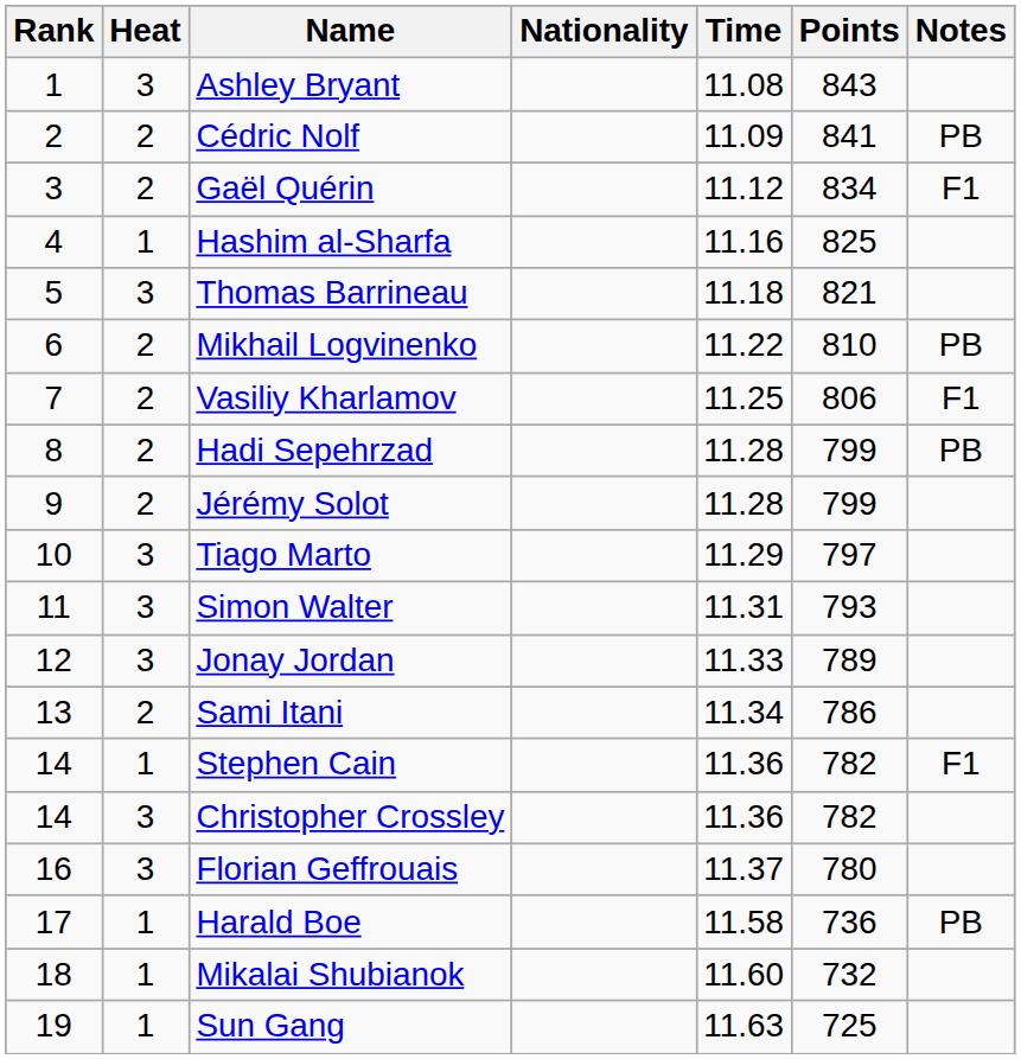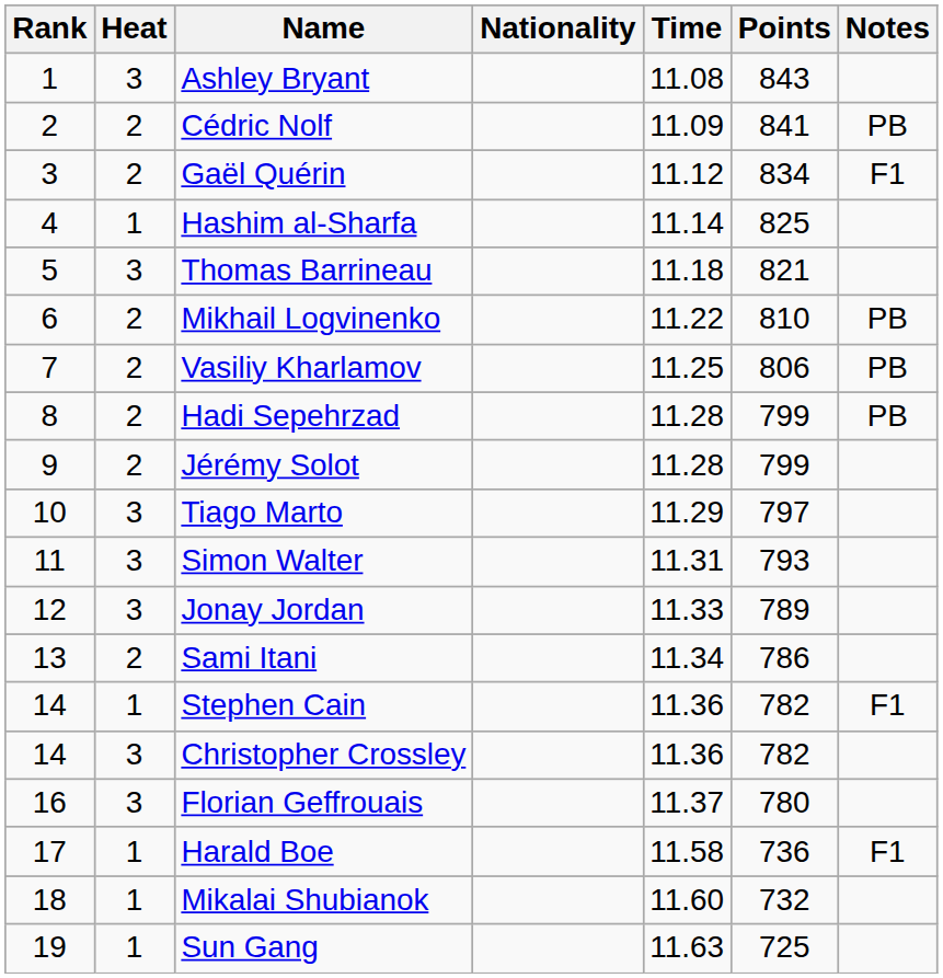 <table class="wikitable sortable" style="text-align:center">
 <tr>
 <th>Rank</th>
 <th>Heat</th>
 <th>Name</th>
 <th>Nationality</th>
 <th>Time</th>
 <th>Points</th>
 <th>Notes</th>
 </tr>
 <tr>
 <td>1</td>
 <td>3</td>
 <td align="left"><a href='#'>Ashley Bryant</a></td>
 <td align=left></td>
 <td>11.08</td>
 <td>843</td>
 <td></td>
 </tr>
 <tr>
 <td>2</td>
 <td>2</td>
 <td align="left"><a href='#'>Cédric Nolf</a></td>
 <td align=left></td>
 <td>11.09</td>
 <td>841</td>
 <td>PB</td>
 </tr>
 <tr>
 <td>3</td>
 <td>2</td>
 <td align="left"><a href='#'>Gaël Quérin</a></td>
 <td align=left></td>
 <td>11.12</td>
 <td>834</td>
 <td>F1</td>
 </tr>
 <tr>
 <td>4</td>
 <td>1</td>
 <td align="left"><a href='#'>Hashim al-Sharfa</a></td>
 <td align=left></td>
-<td>11.16</td>
+<td>11.14</td>
 <td>825</td>
 <td></td>
 </tr>
 <tr>
 <td>5</td>
 <td>3</td>
 <td align="left"><a href='#'>Thomas Barrineau</a></td>
 <td align=left></td>
 <td>11.18</td>
 <td>821</td>
 <td></td>
 </tr>
 <tr>
 <td>6</td>
 <td>2</td>
 <td align="left"><a href='#'>Mikhail Logvinenko</a></td>
 <td align=left></td>
 <td>11.22</td>
 <td>810</td>
 <td>PB</td>
 </tr>
 <tr>
 <td>7</td>
 <td>2</td>
 <td align="left"><a href='#'>Vasiliy Kharlamov</a></td>
 <td align=left></td>
 <td>11.25</td>
 <td>806</td>
-<td>F1</td>
+<td>PB</td>
 </tr>
 <tr>
 <td>8</td>
 <td>2</td>
 <td align="left"><a href='#'>Hadi Sepehrzad</a></td>
 <td align=left></td>
 <td>11.28</td>
 <td>799</td>
 <td>PB</td>
 </tr>
 <tr>
 <td>9</td>
 <td>2</td>
 <td align="left"><a href='#'>Jérémy Solot</a></td>
 <td align=left></td>
 <td>11.28</td>
 <td>799</td>
 <td></td>
 </tr>
 <tr>
 <td>10</td>
 <td>3</td>
 <td align="left"><a href='#'>Tiago Marto</a></td>
 <td align=left></td>
 <td>11.29</td>
 <td>797</td>
 <td></td>
 </tr>
 <tr>
 <td>11</td>
 <td>3</td>
 <td align="left"><a href='#'>Simon Walter</a></td>
 <td align=left></td>
 <td>11.31</td>
 <td>793</td>
 <td></td>
 </tr>
 <tr>
 <td>12</td>
 <td>3</td>
 <td align="left"><a href='#'>Jonay Jordan</a></td>
 <td align=left></td>
 <td>11.33</td>
 <td>789</td>
 <td></td>
 </tr>
 <tr>
 <td>13</td>
 <td>2</td>
 <td align="left"><a href='#'>Sami Itani</a></td>
 <td align=left></td>
 <td>11.34</td>
 <td>786</td>
 <td></td>
 </tr>
 <tr>
 <td>14</td>
 <td>1</td>
 <td align="left"><a href='#'>Stephen Cain</a></td>
 <td align=left></td>
 <td>11.36</td>
 <td>782</td>
 <td>F1</td>
 </tr>
 <tr>
 <td>14</td>
 <td>3</td>
 <td align="left"><a href='#'>Christopher Crossley</a></td>
 <td align=left></td>
 <td>11.36</td>
 <td>782</td>
 <td></td>
 </tr>
 <tr>
 <td>16</td>
 <td>3</td>
 <td align="left"><a href='#'>Florian Geffrouais</a></td>
 <td align=left></td>
 <td>11.37</td>
 <td>780</td>
 <td></td>
 </tr>
 <tr>
 <td>17</td>
 <td>1</td>
 <td align="left"><a href='#'>Harald Boe</a></td>
 <td align=left></td>
 <td>11.58</td>
 <td>736</td>
-<td>PB</td>
+<td>F1</td>
 </tr>
 <tr>
 <td>18</td>
 <td>1</td>
 <td align="left"><a href='#'>Mikalai Shubianok</a></td>
 <td align=left></td>
 <td>11.60</td>
 <td>732</td>
 <td></td>
 </tr>
 <tr>
 <td>19</td>
 <td>1</td>
 <td align="left"><a href='#'>Sun Gang</a></td>
 <td align=left></td>
 <td>11.63</td>
 <td>725</td>
 <td></td>
 </tr>
 </table>
